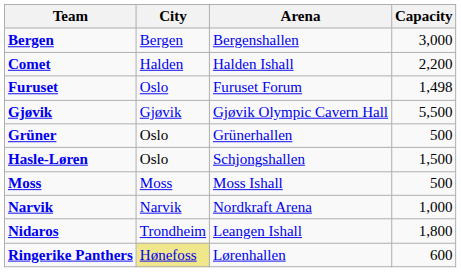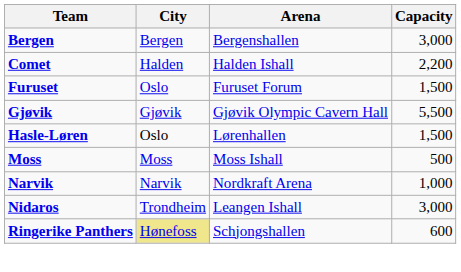 <table class="wikitable sortable">
 <tr>
 <th>Team</th>
 <th>City</th>
 <th>Arena</th>
 <th>Capacity</th>
 </tr>
 <tr>
 <td><strong><a href='#'>Bergen</a></strong></td>
 <td><a href='#'>Bergen</a></td>
 <td><a href='#'>Bergenshallen</a></td>
 <td align="right">3,000</td>
 </tr>
 <tr>
 <td><strong><a href='#'>Comet</a></strong></td>
 <td><a href='#'>Halden</a></td>
 <td><a href='#'>Halden Ishall</a></td>
 <td align="right">2,200</td>
 </tr>
 <tr>
 <td><strong><a href='#'>Furuset</a></strong></td>
 <td><a href='#'>Oslo</a></td>
 <td><a href='#'>Furuset Forum</a></td>
-<td align="right">1,498</td>
+<td align="right">1,500</td>
 </tr>
 <tr>
 <td><strong><a href='#'>Gjøvik</a></strong></td>
 <td><a href='#'>Gjøvik</a></td>
 <td><a href='#'>Gjøvik Olympic Cavern Hall</a></td>
 <td align="right">5,500</td>
 </tr>
 <tr>
-<td><strong><a href='#'>Grüner</a></strong></td>
-<td>Oslo</td>
-<td><a href='#'>Grünerhallen</a></td>
-<td align="right">500</td>
-</tr>
-<tr>
 <td><strong><a href='#'>Hasle-Løren</a></strong></td>
 <td>Oslo</td>
-<td><a href='#'>Schjongshallen</a></td>
+<td><a href='#'>Lørenhallen</a></td>
 <td align="right">1,500</td>
 </tr>
 <tr>
 <td><strong><a href='#'>Moss</a></strong></td>
 <td><a href='#'>Moss</a></td>
 <td><a href='#'>Moss Ishall</a></td>
 <td align="right">500</td>
 </tr>
 <tr>
 <td><strong><a href='#'>Narvik</a></strong></td>
 <td><a href='#'>Narvik</a></td>
 <td><a href='#'>Nordkraft Arena</a></td>
 <td align="right">1,000</td>
 </tr>
 <tr>
 <td><strong><a href='#'>Nidaros</a></strong></td>
 <td><a href='#'>Trondheim</a></td>
 <td><a href='#'>Leangen Ishall</a></td>
-<td align="right">1,800</td>
+<td align="right">3,000</td>
 </tr>
 <tr>
 <td><strong><a href='#'>Ringerike Panthers</a></strong></td>
 <td style="background: khaki;"><a href='#'>Hønefoss</a></td>
-<td><a href='#'>Lørenhallen</a></td>
+<td><a href='#'>Schjongshallen</a></td>
 <td align="right">600</td>
 </tr>
 </table>
